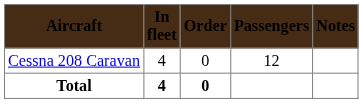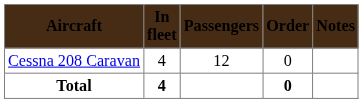 <table class="toccolours" border="1" cellpadding="3" style="border-collapse:collapse">
 <tr style="background:#472c15;">
 <th><span>Aircraft</span></th>
 <th style="width:25px;"><span>In fleet</span></th>
+<th><span>Passengers</span></th>
 <th><span>Order</span></th>
-<th><span>Passengers</span></th>
 <th><span>Notes</span></th>
 </tr>
 <tr>
 <td><a href='#'>Cessna 208 Caravan</a></td>
 <td align=center>4</td>
+<td align=center>12</td>
 <td align=center>0</td>
-<td align=center>12</td>
 <td align="center"></td>
 </tr>
 <tr>
 <td align="center"><strong>Total</strong></td>
 <td align="center"><strong>4</strong></td>
+<td align="center"></td>
 <td align="center"><strong>0</strong></td>
-<td align="center"></td>
 <td></td>
 </tr>
 </table>
